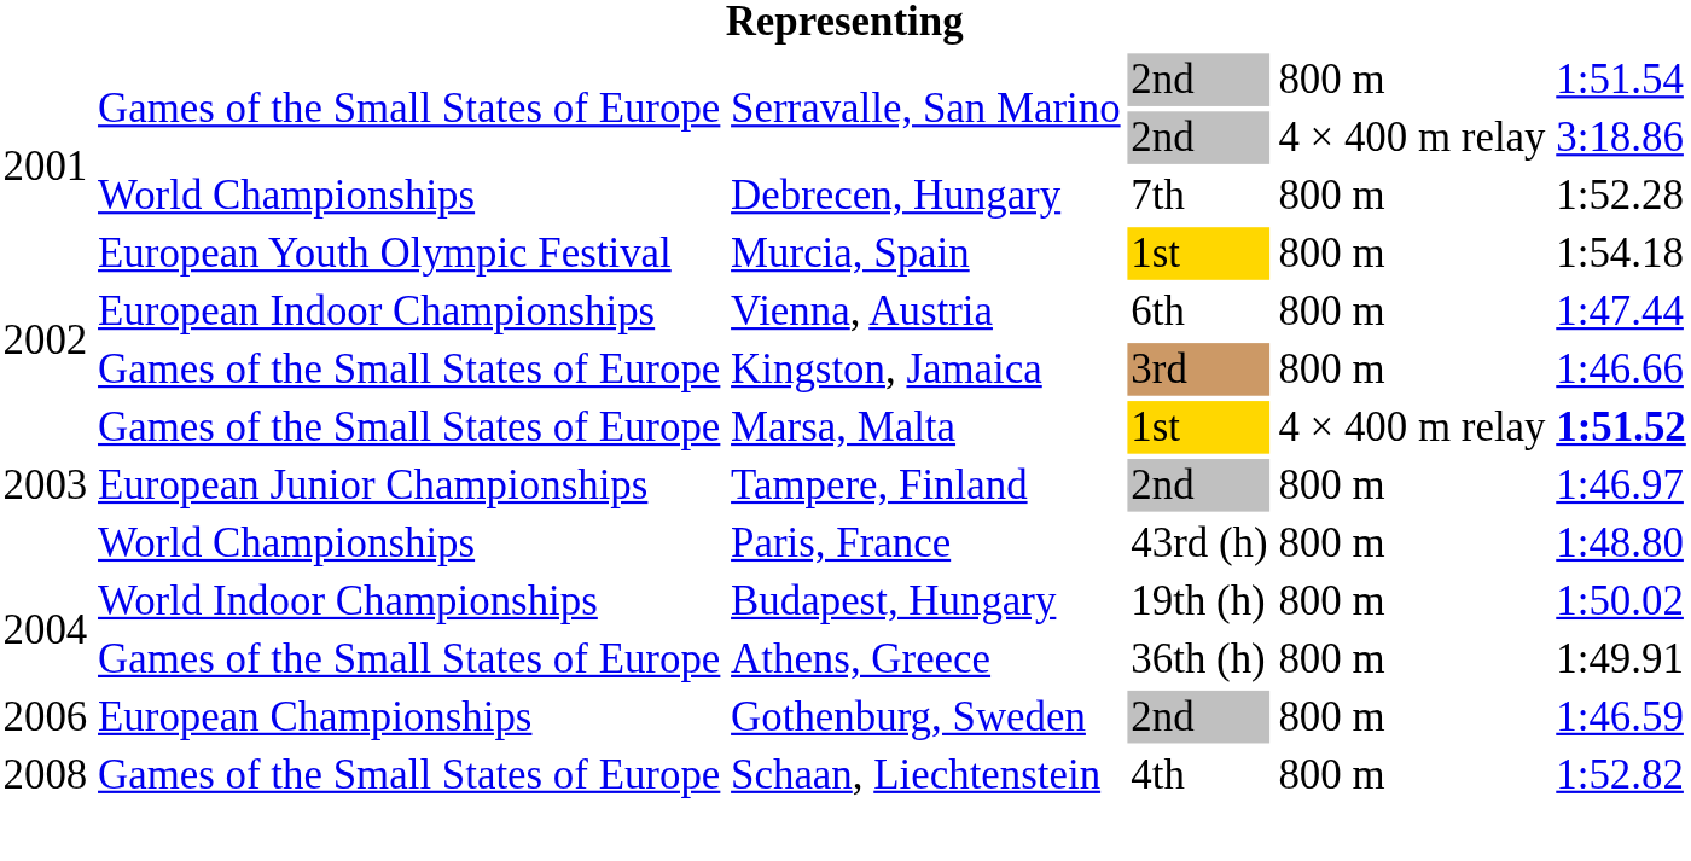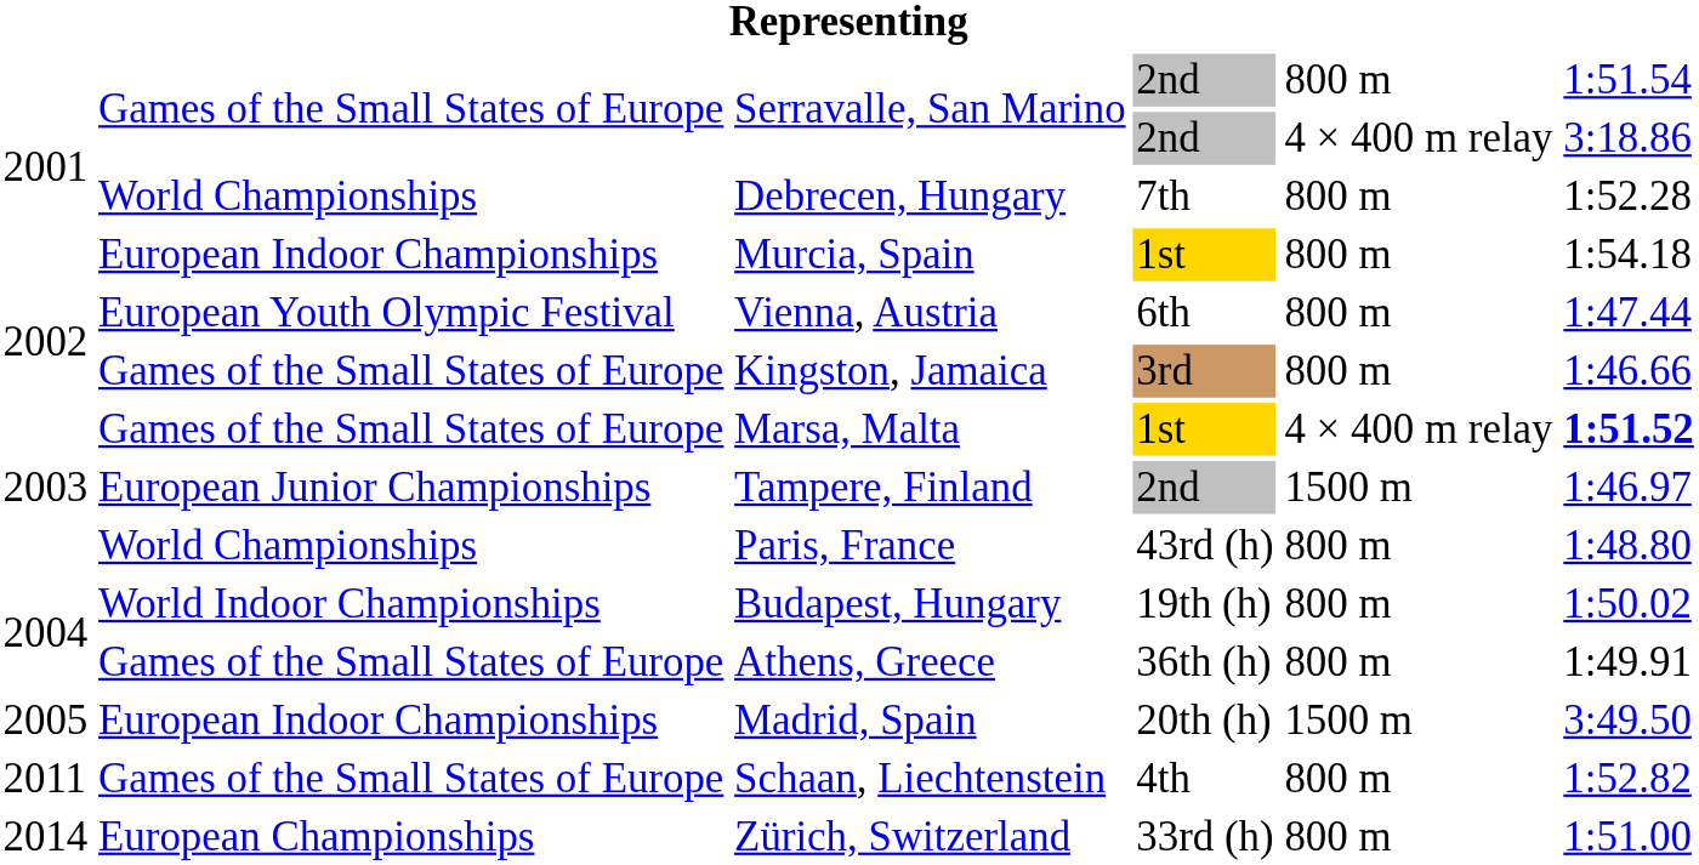 <table>
 <tr>
 <th colspan="6">Representing </th>
 </tr>
 <tr>
 <td rowspan=4>2001</td>
 <td rowspan=2><a href='#'>Games of the Small States of Europe</a></td>
 <td rowspan=2><a href='#'>Serravalle, San Marino</a></td>
 <td bgcolor=silver>2nd</td>
 <td>800 m</td>
 <td><a href='#'>1:51.54</a></td>
 </tr>
 <tr>
 <td bgcolor=silver>2nd</td>
 <td>4 × 400 m relay</td>
 <td><a href='#'>3:18.86</a></td>
 </tr>
 <tr>
 <td><a href='#'>World Championships</a></td>
 <td><a href='#'>Debrecen, Hungary</a></td>
 <td>7th</td>
 <td>800 m</td>
 <td>1:52.28</td>
 </tr>
 <tr>
-<td><a href='#'>European Youth Olympic Festival</a></td>
+<td><a href='#'>European Indoor Championships</a></td>
 <td><a href='#'>Murcia, Spain</a></td>
 <td bgcolor="gold">1st</td>
 <td>800 m</td>
 <td>1:54.18</td>
 </tr>
 <tr>
 <td rowspan=2>2002</td>
-<td><a href='#'>European Indoor Championships</a></td>
+<td><a href='#'>European Youth Olympic Festival</a></td>
 <td><a href='#'>Vienna</a>, <a href='#'>Austria</a></td>
 <td>6th</td>
 <td>800 m</td>
 <td><a href='#'>1:47.44</a></td>
 </tr>
 <tr>
 <td><a href='#'>Games of the Small States of Europe</a></td>
 <td><a href='#'>Kingston</a>, <a href='#'>Jamaica</a></td>
 <td bgcolor="#cc9966">3rd</td>
 <td>800 m</td>
 <td><a href='#'>1:46.66</a></td>
 </tr>
 <tr>
 <td rowspan=3>2003</td>
 <td><a href='#'>Games of the Small States of Europe</a></td>
 <td><a href='#'>Marsa, Malta</a></td>
 <td bgcolor="gold">1st</td>
 <td>4 × 400 m relay</td>
 <td><strong><a href='#'>1:51.52</a></strong></td>
 </tr>
 <tr>
 <td><a href='#'>European Junior Championships</a></td>
 <td><a href='#'>Tampere, Finland</a></td>
 <td bgcolor="silver">2nd</td>
-<td>800 m</td>
+<td>1500 m</td>
 <td><a href='#'>1:46.97</a></td>
 </tr>
 <tr>
 <td><a href='#'>World Championships</a></td>
 <td><a href='#'>Paris, France</a></td>
 <td>43rd (h)</td>
 <td>800 m</td>
 <td><a href='#'>1:48.80</a></td>
 </tr>
 <tr>
 <td rowspan=2>2004</td>
 <td><a href='#'>World Indoor Championships</a></td>
 <td><a href='#'>Budapest, Hungary</a></td>
 <td>19th (h)</td>
 <td>800 m</td>
 <td><a href='#'>1:50.02</a></td>
 </tr>
 <tr>
 <td><a href='#'>Games of the Small States of Europe</a></td>
 <td><a href='#'>Athens, Greece</a></td>
 <td>36th (h)</td>
 <td>800 m</td>
 <td>1:49.91</td>
 </tr>
 <tr>
-<td>2006</td>
-<td><a href='#'>European Championships</a></td>
-<td><a href='#'>Gothenburg, Sweden</a></td>
-<td bgcolor="silver">2nd</td>
-<td>800 m</td>
-<td><a href='#'>1:46.59</a></td>
+<td>2005</td>
+<td><a href='#'>European Indoor Championships</a></td>
+<td><a href='#'>Madrid, Spain</a></td>
+<td>20th (h)</td>
+<td>1500 m</td>
+<td><a href='#'>3:49.50</a></td>
 </tr>
 <tr>
-<td>2008</td>
+<td>2011</td>
 <td><a href='#'>Games of the Small States of Europe</a></td>
 <td><a href='#'>Schaan</a>, <a href='#'>Liechtenstein</a></td>
 <td>4th</td>
 <td>800 m</td>
 <td><a href='#'>1:52.82</a></td>
 </tr>
+<tr>
+<td>2014</td>
+<td><a href='#'>European Championships</a></td>
+<td><a href='#'>Zürich, Switzerland</a></td>
+<td>33rd (h)</td>
+<td>800 m</td>
+<td><a href='#'>1:51.00</a></td>
+</tr>
 </table>
